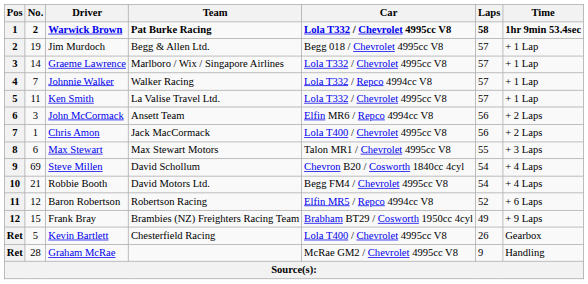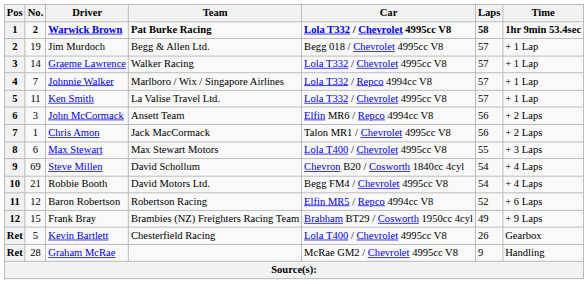 <table class="wikitable" style="font-size: 87%;">
 <tr>
 <th>Pos</th>
 <th>No.</th>
 <th>Driver</th>
 <th>Team</th>
 <th>Car</th>
 <th>Laps</th>
 <th>Time</th>
 </tr>
 <tr>
 <th>1</th>
 <td align="center"><strong>2</strong></td>
 <td><strong> <a href='#'>Warwick Brown</a></strong></td>
 <td><strong>Pat Burke Racing</strong></td>
 <td><strong><a href='#'>Lola T332</a> / <a href='#'>Chevrolet</a> 4995cc V8</strong></td>
 <td><strong>58</strong></td>
 <td><strong>1hr 9min 53.4sec</strong></td>
 </tr>
 <tr>
 <th>2</th>
 <td align="center">19</td>
 <td> Jim Murdoch</td>
 <td>Begg & Allen Ltd.</td>
 <td>Begg 018 / <a href='#'>Chevrolet</a> 4995cc V8</td>
 <td>57</td>
 <td>+ 1 Lap</td>
 </tr>
 <tr>
 <th>3</th>
 <td align="center">14</td>
 <td> <a href='#'>Graeme Lawrence</a></td>
-<td>Marlboro / Wix / Singapore Airlines</td>
+<td>Walker Racing</td>
 <td><a href='#'>Lola T332</a> / <a href='#'>Chevrolet</a> 4995cc V8</td>
 <td>57</td>
 <td>+ 1 Lap</td>
 </tr>
 <tr>
 <th>4</th>
 <td align="center">7</td>
 <td> <a href='#'>Johnnie Walker</a></td>
-<td>Walker Racing</td>
+<td>Marlboro / Wix / Singapore Airlines</td>
 <td><a href='#'>Lola T332</a> / <a href='#'>Repco</a> 4994cc V8</td>
 <td>57</td>
 <td>+ 1 Lap</td>
 </tr>
 <tr>
 <th>5</th>
 <td align="center">11</td>
 <td> <a href='#'>Ken Smith</a></td>
 <td>La Valise Travel Ltd.</td>
 <td><a href='#'>Lola T332</a> / <a href='#'>Chevrolet</a> 4995cc V8</td>
 <td>57</td>
 <td>+ 1 Lap</td>
 </tr>
 <tr>
 <th>6</th>
 <td align="center">3</td>
 <td> <a href='#'>John McCormack</a></td>
 <td>Ansett Team</td>
 <td><a href='#'>Elfin</a> MR6 / <a href='#'>Repco</a> 4994cc V8</td>
 <td>56</td>
 <td>+ 2 Laps</td>
 </tr>
 <tr>
 <th>7</th>
 <td align="center">1</td>
 <td> <a href='#'>Chris Amon</a></td>
 <td>Jack MacCormack</td>
-<td><a href='#'>Lola T400</a> / <a href='#'>Chevrolet</a> 4995cc V8</td>
+<td>Talon MR1 / <a href='#'>Chevrolet</a> 4995cc V8</td>
 <td>56</td>
 <td>+ 2 Laps</td>
 </tr>
 <tr>
 <th>8</th>
 <td align="center">6</td>
 <td> <a href='#'>Max Stewart</a></td>
 <td>Max Stewart Motors</td>
-<td>Talon MR1 / <a href='#'>Chevrolet</a> 4995cc V8</td>
+<td><a href='#'>Lola T400</a> / <a href='#'>Chevrolet</a> 4995cc V8</td>
 <td>55</td>
 <td>+ 3 Laps</td>
 </tr>
 <tr>
 <th>9</th>
 <td align="center">69</td>
 <td> <a href='#'>Steve Millen</a></td>
 <td>David Schollum</td>
 <td><a href='#'>Chevron</a> B20 / <a href='#'>Cosworth</a> 1840cc 4cyl</td>
 <td>54</td>
 <td>+ 4 Laps</td>
 </tr>
 <tr>
 <th>10</th>
 <td align="center">21</td>
 <td> Robbie Booth</td>
 <td>David Motors Ltd.</td>
 <td>Begg FM4 / <a href='#'>Chevrolet</a> 4995cc V8</td>
 <td>54</td>
 <td>+ 4 Laps</td>
 </tr>
 <tr>
 <th>11</th>
 <td align="center">12</td>
 <td> Baron Robertson</td>
 <td>Robertson Racing</td>
 <td><a href='#'>Elfin MR5</a> / <a href='#'>Repco</a> 4994cc V8</td>
 <td>52</td>
 <td>+ 6 Laps</td>
 </tr>
 <tr>
 <th>12</th>
 <td align="center">15</td>
 <td> Frank Bray</td>
 <td>Brambies (NZ) Freighters Racing Team</td>
 <td><a href='#'>Brabham</a> BT29 / <a href='#'>Cosworth</a> 1950cc 4cyl</td>
 <td>49</td>
 <td>+ 9 Laps</td>
 </tr>
 <tr>
 <th>Ret</th>
 <td align="center">5</td>
 <td> <a href='#'>Kevin Bartlett</a></td>
 <td>Chesterfield Racing</td>
 <td><a href='#'>Lola T400</a> / <a href='#'>Chevrolet</a> 4995cc V8</td>
 <td>26</td>
 <td>Gearbox</td>
 </tr>
 <tr>
 <th>Ret</th>
 <td align="center">28</td>
 <td> <a href='#'>Graham McRae</a></td>
 <td></td>
 <td>McRae GM2 / <a href='#'>Chevrolet</a> 4995cc V8</td>
 <td>9</td>
 <td>Handling</td>
 </tr>
 <tr>
 <th colspan=7>Source(s):</th>
 </tr>
 </table>
